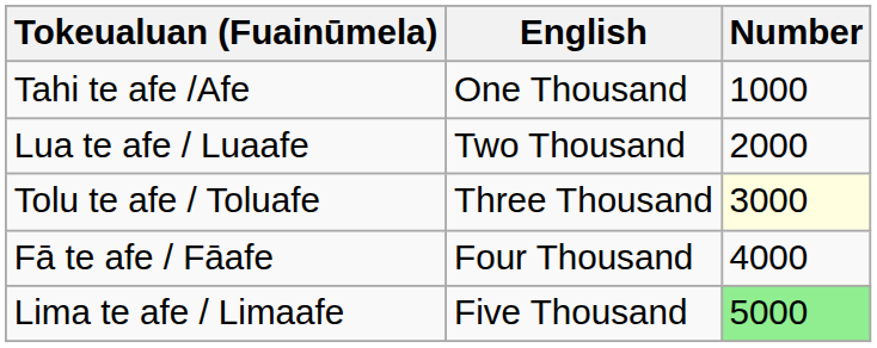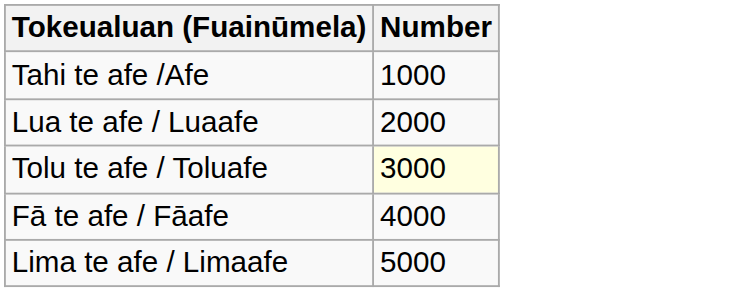 <table class="wikitable">
 <tr>
 <th>Tokeualuan (Fuainūmela)</th>
-<th>English</th>
 <th>Number</th>
 </tr>
 <tr>
 <td>Tahi te afe /Afe</td>
-<td>One Thousand</td>
 <td>1000</td>
 </tr>
 <tr>
 <td>Lua te afe / Luaafe</td>
-<td>Two Thousand</td>
 <td>2000</td>
 </tr>
 <tr>
 <td>Tolu te afe / Toluafe</td>
-<td>Three Thousand</td>
 <td style="background: lightyellow;">3000</td>
 </tr>
 <tr>
 <td>Fā te afe / Fāafe</td>
-<td>Four Thousand</td>
 <td>4000</td>
 </tr>
 <tr>
 <td>Lima te afe / Limaafe</td>
-<td>Five Thousand</td>
-<td style="background: lightgreen;">5000</td>
+<td>5000</td>
 </tr>
 </table>
